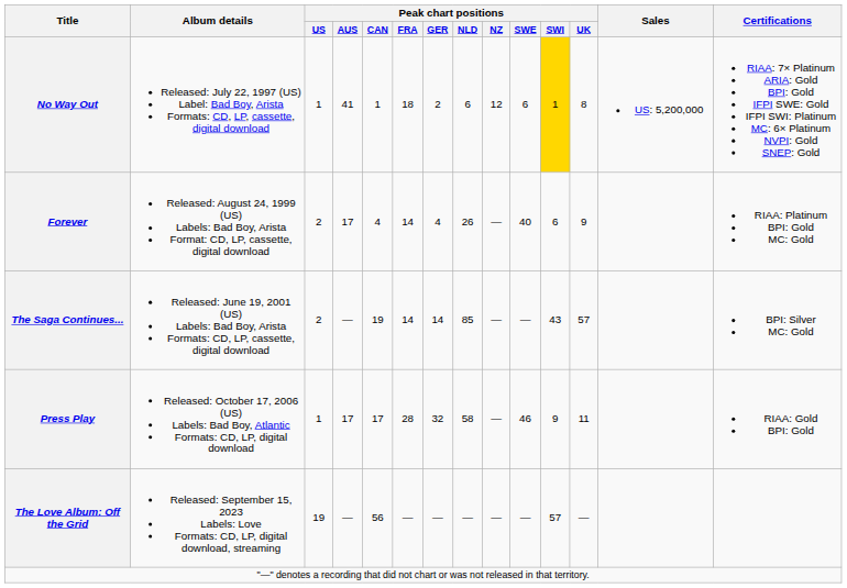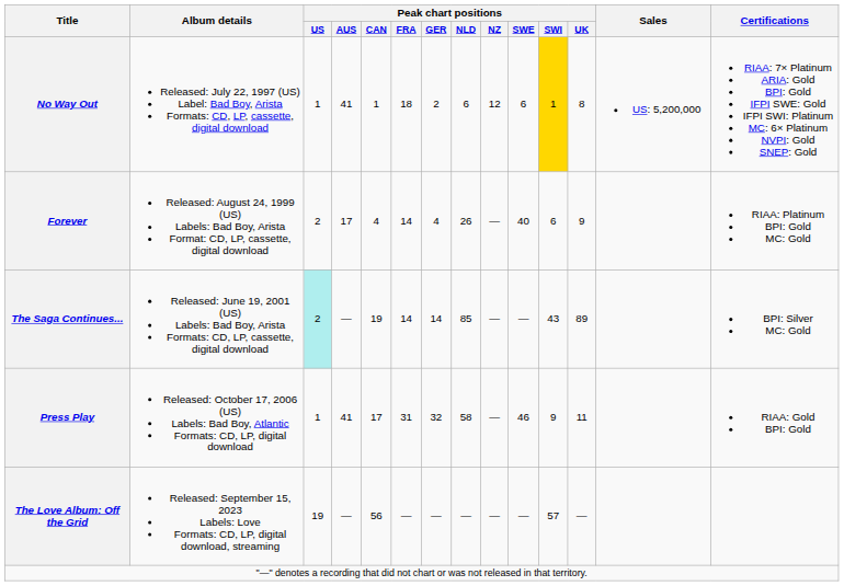 <table class="wikitable plainrowheaders" style="text-align:center;" border="1">
 <tr>
 <th scope="col" rowspan="2" style="width:14em;">Title</th>
 <th scope="col" rowspan="2" style="width:20em;">Album details</th>
 <th scope="col" colspan="10">Peak chart positions</th>
 <th scope="col" rowspan="2" style="width:12em;">Sales</th>
 <th scope="col" rowspan="2" style="width:14em;"><a href='#'>Certifications</a></th>
 </tr>
 <tr>
 <th scope="col" style="width:2.9em;font-size:90%;"><a href='#'>US</a><br></th>
 <th scope="col" style="width:2.9em;font-size:90%;"><a href='#'>AUS</a><br></th>
 <th scope="col" style="width:2.9em;font-size:90%;"><a href='#'>CAN</a><br></th>
 <th scope="col" style="width:2.9em;font-size:90%;"><a href='#'>FRA</a><br></th>
 <th scope="col" style="width:2.9em;font-size:90%;"><a href='#'>GER</a><br></th>
 <th scope="col" style="width:2.9em;font-size:90%;"><a href='#'>NLD</a><br></th>
 <th scope="col" style="width:2.9em;font-size:90%;"><a href='#'>NZ</a><br></th>
 <th scope="col" style="width:2.9em;font-size:90%;"><a href='#'>SWE</a><br></th>
 <th scope="col" style="width:2.9em;font-size:90%;"><a href='#'>SWI</a><br></th>
 <th scope="col" style="width:2.9em;font-size:90%;"><a href='#'>UK</a><br></th>
 </tr>
 <tr>
 <th scope="row"><em><a href='#'>No Way Out</a></em><br></th>
 <td><br><ul><li>Released: July 22, 1997 <span>(US)</span></li><li>Label: <a href='#'>Bad Boy</a>, <a href='#'>Arista</a></li><li>Formats: <a href='#'>CD</a>, <a href='#'>LP</a>, <a href='#'>cassette</a>, <a href='#'>digital download</a></li></ul></td>
 <td>1</td>
 <td>41</td>
 <td>1</td>
 <td>18</td>
 <td>2</td>
 <td>6</td>
 <td>12</td>
 <td>6</td>
 <td style="background: gold;">1</td>
 <td>8</td>
 <td><br><ul><li><a href='#'>US</a>: 5,200,000</li></ul></td>
 <td><br><ul><li><a href='#'>RIAA</a>: 7× Platinum</li><li><a href='#'>ARIA</a>: Gold</li><li><a href='#'>BPI</a>: Gold</li><li><a href='#'>IFPI</a> SWE: Gold</li><li>IFPI SWI: Platinum</li><li><a href='#'>MC</a>: 6× Platinum</li><li><a href='#'>NVPI</a>: Gold</li><li><a href='#'>SNEP</a>: Gold</li></ul></td>
 </tr>
 <tr>
 <th scope="row"><em><a href='#'>Forever</a></em></th>
 <td><br><ul><li>Released: August 24, 1999 <span>(US)</span></li><li>Labels: Bad Boy, Arista</li><li>Format: CD, LP, cassette, digital download</li></ul></td>
 <td>2</td>
 <td>17</td>
 <td>4</td>
 <td>14</td>
 <td>4</td>
 <td>26</td>
 <td>—</td>
 <td>40</td>
 <td>6</td>
 <td>9</td>
 <td></td>
 <td><br><ul><li>RIAA: Platinum</li><li>BPI: Gold</li><li>MC: Gold</li></ul></td>
 </tr>
 <tr>
 <th scope="row"><em><a href='#'>The Saga Continues...</a></em><br></th>
 <td><br><ul><li>Released: June 19, 2001 <span>(US)</span></li><li>Labels: Bad Boy, Arista</li><li>Formats: CD, LP, cassette, digital download</li></ul></td>
-<td>2</td>
+<td style="background: paleturquoise;">2</td>
 <td>—</td>
 <td>19</td>
 <td>14</td>
 <td>14</td>
 <td>85</td>
 <td>—</td>
 <td>—</td>
 <td>43</td>
-<td>57</td>
+<td>89</td>
 <td></td>
 <td><br><ul><li>BPI: Silver</li><li>MC: Gold</li></ul></td>
 </tr>
 <tr>
 <th scope="row"><em><a href='#'>Press Play</a></em></th>
 <td><br><ul><li>Released: October 17, 2006 <span>(US)</span></li><li>Labels: Bad Boy, <a href='#'>Atlantic</a></li><li>Formats: CD, LP, digital download</li></ul></td>
 <td>1</td>
+<td>41</td>
 <td>17</td>
-<td>17</td>
-<td>28</td>
+<td>31</td>
 <td>32</td>
 <td>58</td>
 <td>—</td>
 <td>46</td>
 <td>9</td>
 <td>11</td>
 <td></td>
 <td><br><ul><li>RIAA: Gold</li><li>BPI: Gold</li></ul></td>
 </tr>
 <tr>
 <th scope="row"><em><a href='#'>The Love Album: Off the Grid</a></em></th>
 <td><br><ul><li>Released: September 15, 2023</li><li>Labels: Love</li><li>Formats: CD, LP, digital download, streaming</li></ul></td>
 <td>19</td>
 <td>—</td>
 <td>56</td>
 <td>—</td>
 <td>—</td>
 <td>—</td>
 <td>—</td>
 <td>—</td>
 <td>57</td>
 <td>—</td>
 <td></td>
 <td></td>
 </tr>
 <tr>
 <td colspan="15" style="font-size:90%">"—" denotes a recording that did not chart or was not released in that territory.</td>
 </tr>
 </table>
